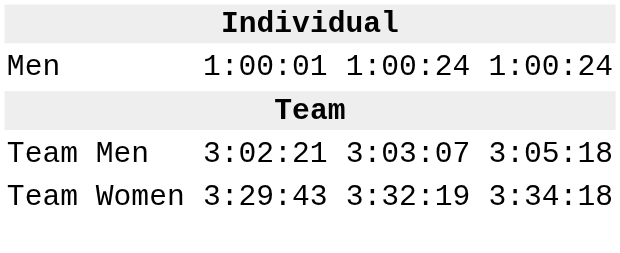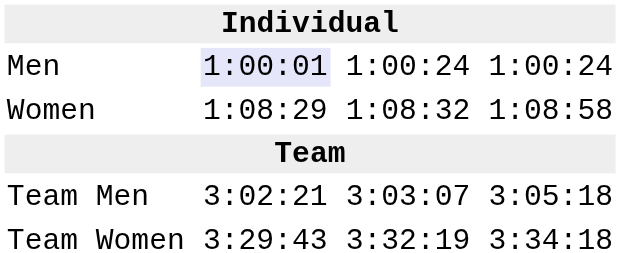 <table>
 <tr>
 <td colspan=7 bgcolor=#eeeeee style=text-align:center;><strong>Individual</strong></td>
 </tr>
 <tr>
 <td>Men</td>
 <td></td>
-<td>1:00:01</td>
+<td style="background: lavender;">1:00:01</td>
 <td></td>
 <td>1:00:24</td>
 <td></td>
 <td>1:00:24</td>
+</tr>
+<tr>
+<td>Women</td>
+<td></td>
+<td>1:08:29</td>
+<td></td>
+<td>1:08:32</td>
+<td></td>
+<td>1:08:58</td>
 </tr>
 <tr>
 <td colspan=7 bgcolor=#eeeeee style=text-align:center;><strong>Team</strong></td>
 </tr>
 <tr>
 <td>Team Men</td>
 <td></td>
 <td>3:02:21</td>
 <td></td>
 <td>3:03:07</td>
 <td></td>
 <td>3:05:18</td>
 </tr>
 <tr>
 <td>Team Women</td>
 <td></td>
 <td>3:29:43</td>
 <td></td>
 <td>3:32:19</td>
 <td></td>
 <td>3:34:18</td>
 </tr>
 </table>
